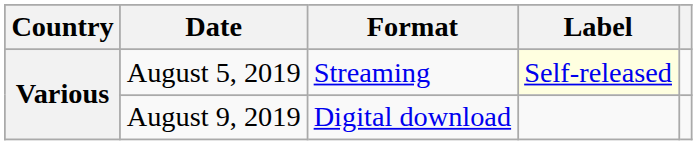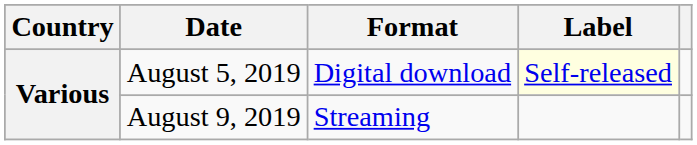 <table class="wikitable plainrowheaders">
 <tr>
 <th scope="col">Country</th>
 <th scope="col">Date</th>
 <th scope="col">Format</th>
 <th scope="col">Label</th>
 <th scope="col"></th>
 </tr>
 <tr>
 <th scope="row" rowspan="2">Various</th>
 <td>August 5, 2019</td>
-<td><a href='#'>Streaming</a></td>
+<td><a href='#'>Digital download</a></td>
 <td style="background: lightyellow;"><a href='#'>Self-released</a></td>
 <td></td>
 </tr>
 <tr>
 <td>August 9, 2019</td>
-<td><a href='#'>Digital download</a></td>
+<td><a href='#'>Streaming</a></td>
 <td></td>
 <td></td>
 </tr>
 </table>
